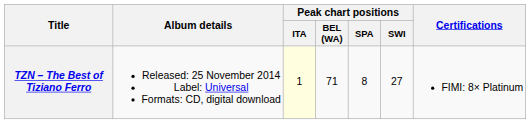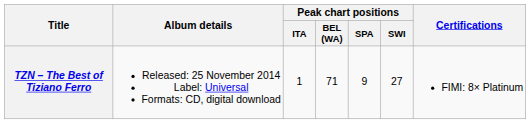 <table class="wikitable plainrowheaders" style="text-align:center;" border="1">
 <tr>
 <th scope="col" rowspan="2" style="width:10em;">Title</th>
 <th scope="col" rowspan="2">Album details</th>
 <th scope="col" colspan="4">Peak chart positions</th>
 <th scope="col" rowspan="2"><a href='#'>Certifications</a></th>
 </tr>
 <tr>
 <th scope="col" style="width:3em;font-size:90%;">ITA<br></th>
 <th scope="col" style="width:3em;font-size:90%;">BEL<br>(WA)<br></th>
 <th scope="col" style="width:3em;font-size:90%;">SPA<br></th>
 <th scope="col" style="width:3em;font-size:90%;">SWI<br></th>
 </tr>
 <tr>
 <th scope="row"><em><a href='#'>TZN – The Best of Tiziano Ferro</a></em></th>
 <td><br><ul><li>Released: 25 November 2014</li><li>Label: <a href='#'>Universal</a></li><li>Formats: CD, digital download</li></ul></td>
-<td style="background: lightyellow;">1</td>
+<td>1</td>
 <td>71</td>
-<td>8</td>
+<td>9</td>
 <td>27</td>
 <td><br><ul><li>FIMI: 8× Platinum</li></ul></td>
 </tr>
 </table>
